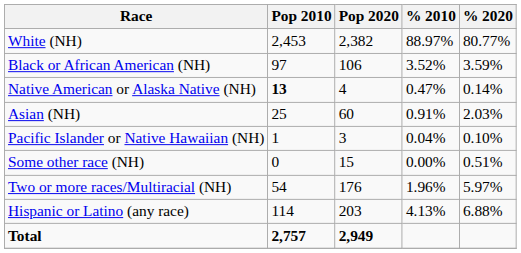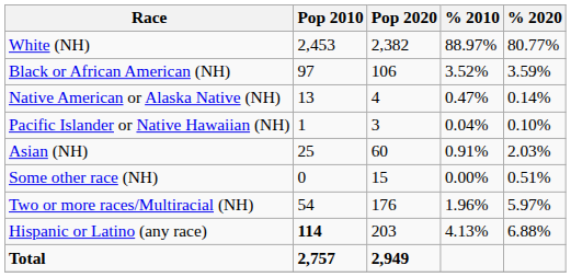 <table class="wikitable">
 <tr>
 <th>Race</th>
 <th>Pop 2010</th>
 <th>Pop 2020</th>
 <th>% 2010</th>
 <th>% 2020</th>
 </tr>
 <tr>
 <td><a href='#'>White</a> (NH)</td>
 <td>2,453</td>
 <td>2,382</td>
 <td>88.97%</td>
 <td>80.77%</td>
 </tr>
 <tr>
 <td><a href='#'>Black or African American</a> (NH)</td>
 <td>97</td>
 <td>106</td>
 <td>3.52%</td>
 <td>3.59%</td>
 </tr>
 <tr>
 <td><a href='#'>Native American</a> or <a href='#'>Alaska Native</a> (NH)</td>
-<td><strong>13</strong></td>
+<td>13</td>
 <td>4</td>
 <td>0.47%</td>
 <td>0.14%</td>
+</tr>
+<tr>
+<td><a href='#'>Pacific Islander</a> or <a href='#'>Native Hawaiian</a> (NH)</td>
+<td>1</td>
+<td>3</td>
+<td>0.04%</td>
+<td>0.10%</td>
 </tr>
 <tr>
 <td><a href='#'>Asian</a> (NH)</td>
 <td>25</td>
 <td>60</td>
 <td>0.91%</td>
 <td>2.03%</td>
-</tr>
-<tr>
-<td><a href='#'>Pacific Islander</a> or <a href='#'>Native Hawaiian</a> (NH)</td>
-<td>1</td>
-<td>3</td>
-<td>0.04%</td>
-<td>0.10%</td>
 </tr>
 <tr>
 <td><a href='#'>Some other race</a> (NH)</td>
 <td>0</td>
 <td>15</td>
 <td>0.00%</td>
 <td>0.51%</td>
 </tr>
 <tr>
 <td><a href='#'>Two or more races/Multiracial</a> (NH)</td>
 <td>54</td>
 <td>176</td>
 <td>1.96%</td>
 <td>5.97%</td>
 </tr>
 <tr>
 <td><a href='#'>Hispanic or Latino</a> (any race)</td>
-<td>114</td>
+<td><strong>114</strong></td>
 <td>203</td>
 <td>4.13%</td>
 <td>6.88%</td>
 </tr>
 <tr>
 <td><strong>Total</strong></td>
 <td><strong>2,757</strong></td>
 <td><strong>2,949</strong></td>
 <td></td>
 <td></td>
 </tr>
 <tr>
 </tr>
 </table>
